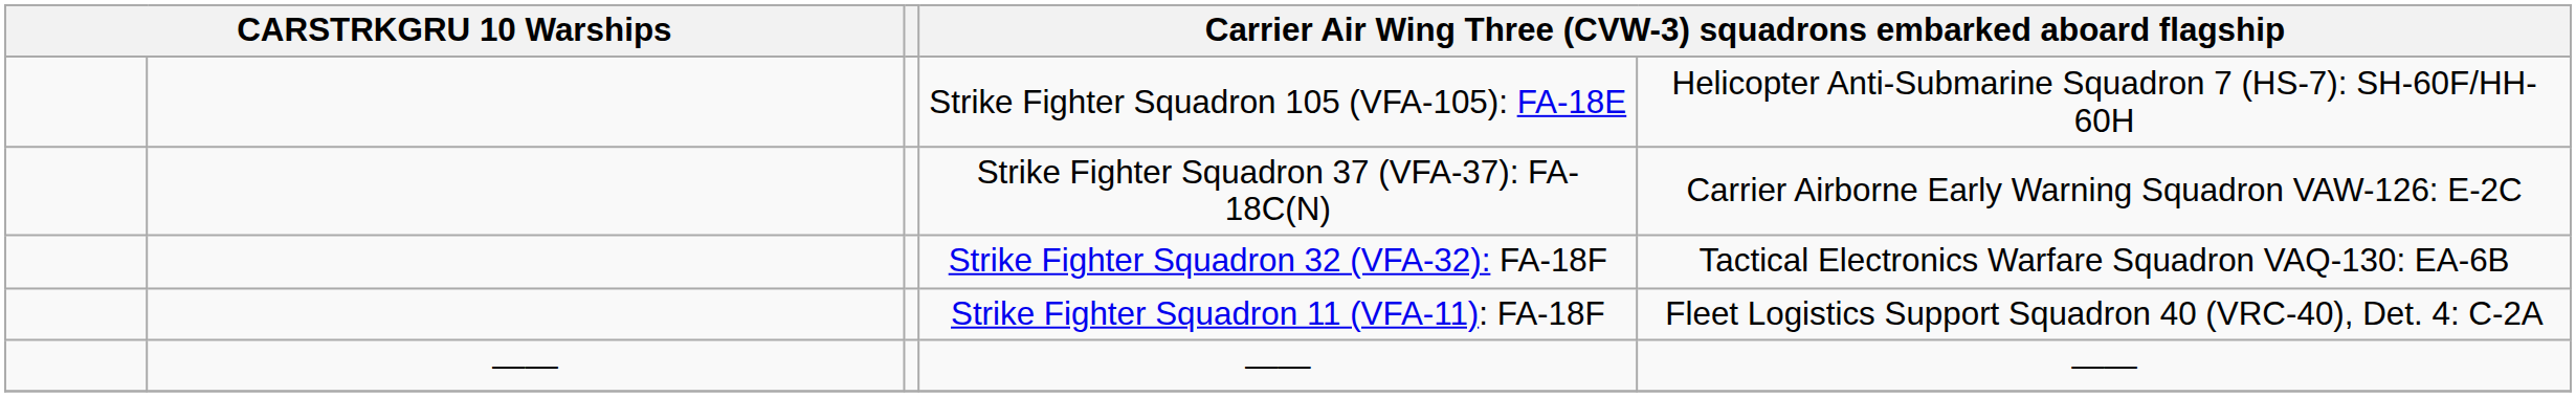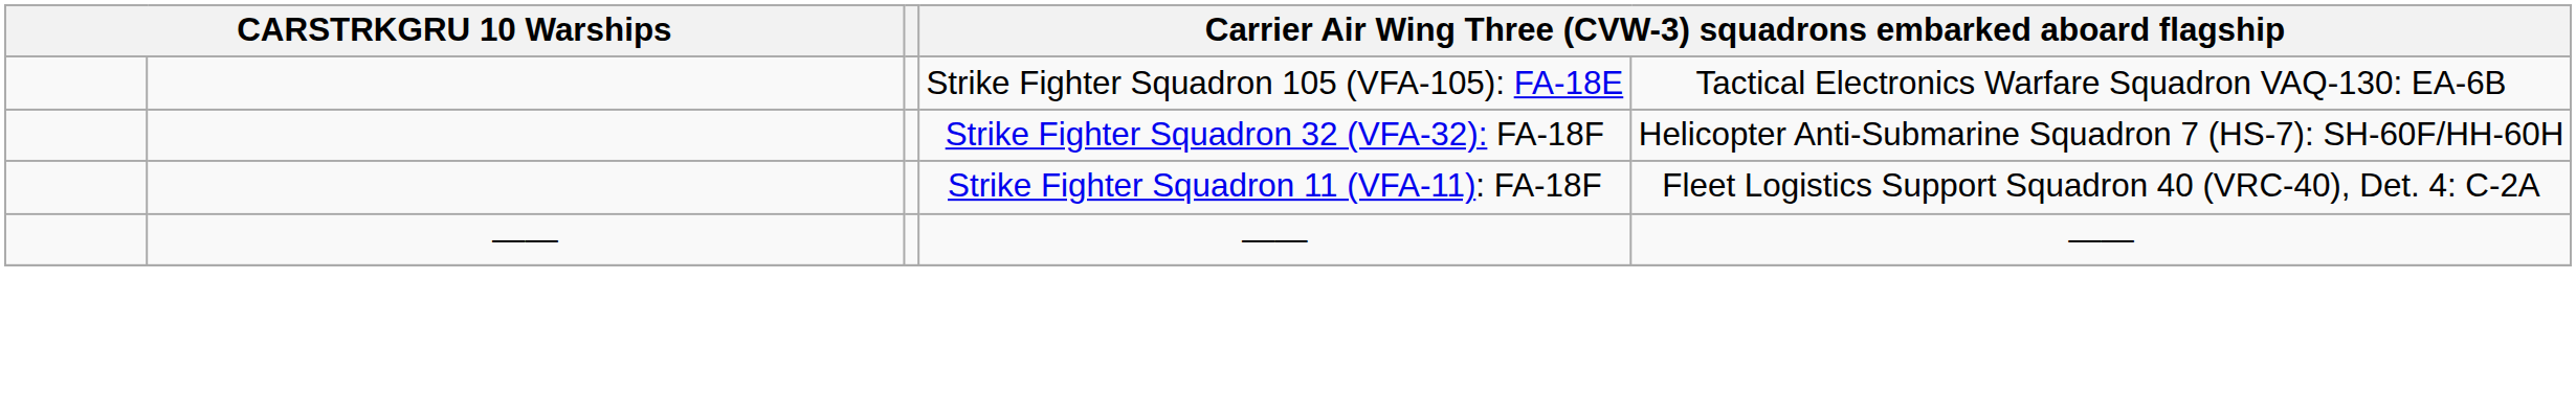 <table class="wikitable" style="text-align:center" width=99%>
 <tr>
 <th colspan="2" width="35%" align="center">CARSTRKGRU 10 Warships</th>
 <th colspan="1" width="0%" align="center"></th>
 <th colspan="2" align="center">Carrier Air Wing Three (CVW-3) squadrons embarked aboard flagship </th>
 </tr>
 <tr>
 <td></td>
 <td></td>
 <td></td>
 <td>Strike Fighter Squadron 105 (VFA-105): <a href='#'>FA-18E</a></td>
-<td>Helicopter Anti-Submarine Squadron 7 (HS-7):  SH-60F/HH-60H</td>
-</tr>
-<tr>
-<td></td>
-<td></td>
-<td></td>
-<td>Strike Fighter Squadron 37 (VFA-37):  FA-18C(N)</td>
-<td>Carrier Airborne Early Warning Squadron VAW-126:  E-2C</td>
+<td>Tactical Electronics Warfare Squadron VAQ-130:  EA-6B</td>
 </tr>
 <tr>
 <td></td>
 <td></td>
 <td></td>
 <td><a href='#'>Strike Fighter Squadron 32 (VFA-32):</a> FA-18F</td>
-<td>Tactical Electronics Warfare Squadron VAQ-130:  EA-6B</td>
+<td>Helicopter Anti-Submarine Squadron 7 (HS-7):  SH-60F/HH-60H</td>
 </tr>
 <tr>
 <td></td>
 <td></td>
 <td></td>
 <td><a href='#'>Strike Fighter Squadron 11 (VFA-11)</a>:  FA-18F</td>
 <td>Fleet Logistics Support Squadron 40 (VRC-40), Det. 4:  C-2A</td>
 </tr>
 <tr>
 <td></td>
 <td>——</td>
 <td></td>
 <td>——</td>
 <td>——</td>
 </tr>
 <tr>
 </tr>
 </table>
